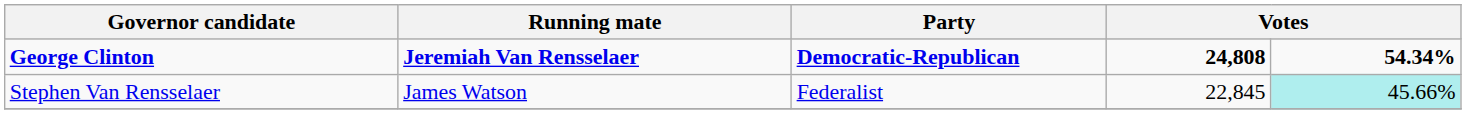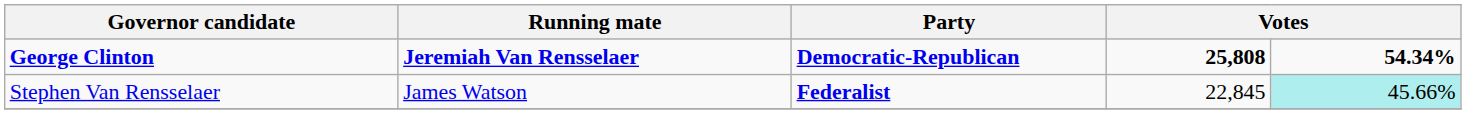 <table class=wikitable>
 <tr bgcolor=lightgrey>
 <th width="20%">Governor candidate</th>
 <th width="20%">Running mate</th>
 <th width="16%">Party</th>
 <th width="18%" colspan="2">Votes</th>
 </tr>
 <tr>
 <td><strong><a href='#'>George Clinton</a></strong></td>
 <td><strong><a href='#'>Jeremiah Van Rensselaer</a></strong></td>
 <td><strong><a href='#'>Democratic-Republican</a></strong></td>
-<td align="right"><strong>24,808</strong></td>
+<td align="right"><strong>25,808</strong></td>
 <td align="right"><strong>54.34%</strong></td>
 </tr>
 <tr>
 <td><a href='#'>Stephen Van Rensselaer</a></td>
 <td><a href='#'>James Watson</a></td>
-<td><a href='#'>Federalist</a></td>
+<td><strong><a href='#'>Federalist</a></strong></td>
 <td align="right">22,845</td>
 <td align="right" style="background: paleturquoise;">45.66%</td>
 </tr>
 <tr>
 </tr>
 </table>
